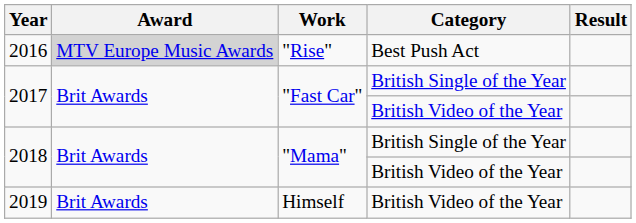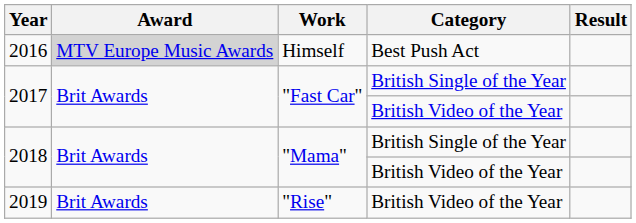 <table class="wikitable plainrowheaders" style="table-layout: fixed;">
 <tr>
 <th scope="col">Year</th>
 <th scope="col">Award</th>
 <th scope="col">Work</th>
 <th scope="col">Category</th>
 <th scope="col">Result</th>
 </tr>
 <tr>
 <td>2016</td>
 <td style="background: lightgrey;"><a href='#'>MTV Europe Music Awards</a></td>
-<td>"<a href='#'>Rise</a>"</td>
+<td>Himself</td>
 <td>Best Push Act</td>
 <td></td>
 </tr>
 <tr>
 <td rowspan="2">2017</td>
 <td rowspan="2"><a href='#'>Brit Awards</a></td>
 <td rowspan="2">"<a href='#'>Fast Car</a>"</td>
 <td><a href='#'>British Single of the Year</a></td>
 <td></td>
 </tr>
 <tr>
 <td><a href='#'>British Video of the Year</a></td>
 <td></td>
 </tr>
 <tr>
 <td rowspan="2">2018</td>
 <td rowspan="2"><a href='#'>Brit Awards</a></td>
 <td rowspan="2">"<a href='#'>Mama</a>"</td>
 <td>British Single of the Year</td>
 <td></td>
 </tr>
 <tr>
 <td>British Video of the Year</td>
 <td></td>
 </tr>
 <tr>
 <td>2019</td>
 <td><a href='#'>Brit Awards</a></td>
-<td>Himself</td>
+<td>"<a href='#'>Rise</a>"</td>
 <td>British Video of the Year</td>
 <td></td>
 </tr>
 </table>
